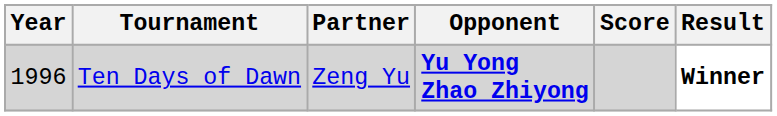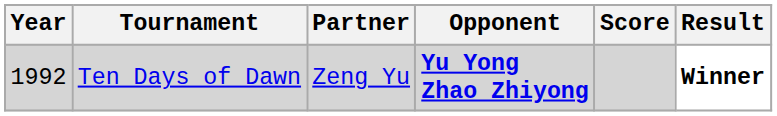 <table class="sortable wikitable" style="font-size: 90%;">
 <tr>
 <th>Year</th>
 <th>Tournament</th>
 <th>Partner</th>
 <th>Opponent</th>
 <th>Score</th>
 <th>Result</th>
 </tr>
 <tr style="background:#D5D5D5">
-<td align="center">1996</td>
+<td align="center">1992</td>
 <td align="left"><a href='#'>Ten Days of Dawn</a></td>
 <td align="left"> <a href='#'>Zeng Yu</a></td>
 <td align="left"><strong> <a href='#'>Yu Yong</a> <br>  <a href='#'>Zhao Zhiyong</a></strong></td>
 <td align="left"></td>
 <td style="text-align:left; background:white"> <strong>Winner</strong></td>
 </tr>
 </table>
